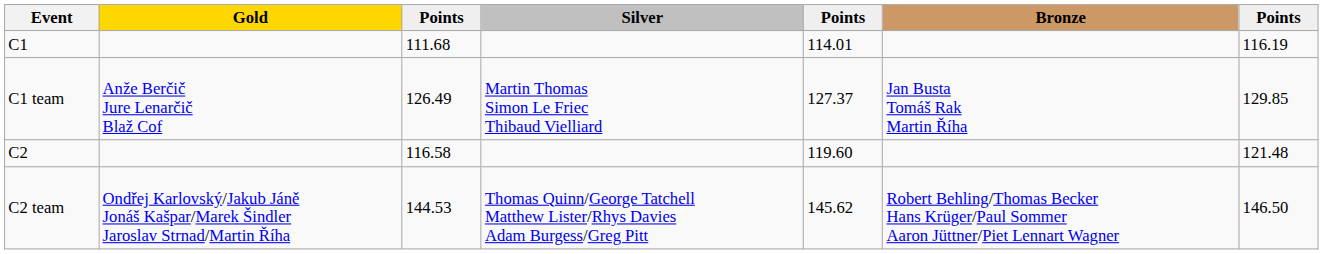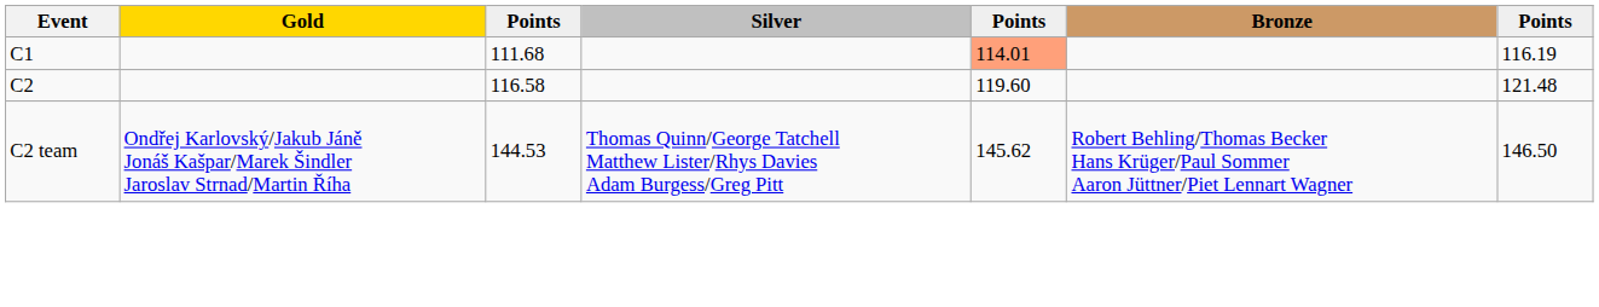 <table class="wikitable" width=100%>
 <tr>
 <th>Event</th>
 <td align=center bgcolor="gold"><strong>Gold</strong></td>
 <td align=center bgcolor="EFEFEF"><strong>Points</strong></td>
 <td align=center bgcolor="silver"><strong>Silver</strong></td>
 <td align=center bgcolor="EFEFEF"><strong>Points</strong></td>
 <td align=center bgcolor="CC9966"><strong>Bronze</strong></td>
 <td align=center bgcolor="EFEFEF"><strong>Points</strong></td>
 </tr>
 <tr>
 <td>C1</td>
 <td></td>
 <td>111.68</td>
 <td></td>
-<td>114.01</td>
+<td style="background: lightsalmon;">114.01</td>
 <td></td>
 <td>116.19</td>
-</tr>
-<tr>
-<td>C1 team</td>
-<td><br><a href='#'>Anže Berčič</a><br><a href='#'>Jure Lenarčič</a><br><a href='#'>Blaž Cof</a></td>
-<td>126.49</td>
-<td><br><a href='#'>Martin Thomas</a><br><a href='#'>Simon Le Friec</a><br><a href='#'>Thibaud Vielliard</a></td>
-<td>127.37</td>
-<td><br><a href='#'>Jan Busta</a><br><a href='#'>Tomáš Rak</a><br><a href='#'>Martin Říha</a></td>
-<td>129.85</td>
 </tr>
 <tr>
 <td>C2</td>
 <td></td>
 <td>116.58</td>
 <td></td>
 <td>119.60</td>
 <td></td>
 <td>121.48</td>
 </tr>
 <tr>
 <td>C2 team</td>
 <td><br><a href='#'>Ondřej Karlovský</a>/<a href='#'>Jakub Jáně</a><br><a href='#'>Jonáš Kašpar</a>/<a href='#'>Marek Šindler</a><br><a href='#'>Jaroslav Strnad</a>/<a href='#'>Martin Říha</a></td>
 <td>144.53</td>
 <td><br><a href='#'>Thomas Quinn</a>/<a href='#'>George Tatchell</a><br><a href='#'>Matthew Lister</a>/<a href='#'>Rhys Davies</a><br><a href='#'>Adam Burgess</a>/<a href='#'>Greg Pitt</a></td>
 <td>145.62</td>
 <td><br><a href='#'>Robert Behling</a>/<a href='#'>Thomas Becker</a><br><a href='#'>Hans Krüger</a>/<a href='#'>Paul Sommer</a><br><a href='#'>Aaron Jüttner</a>/<a href='#'>Piet Lennart Wagner</a></td>
 <td>146.50</td>
 </tr>
 </table>
